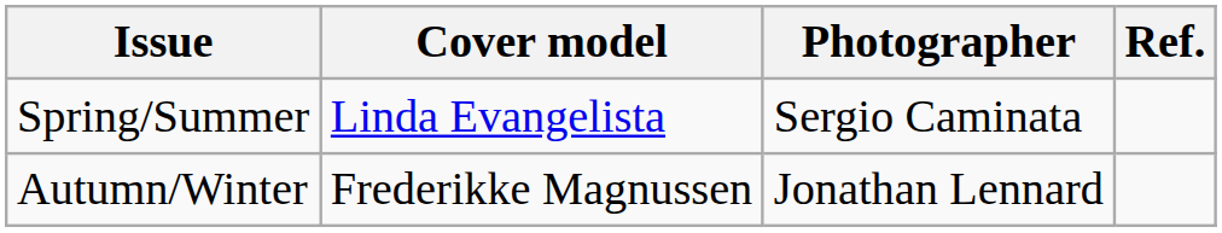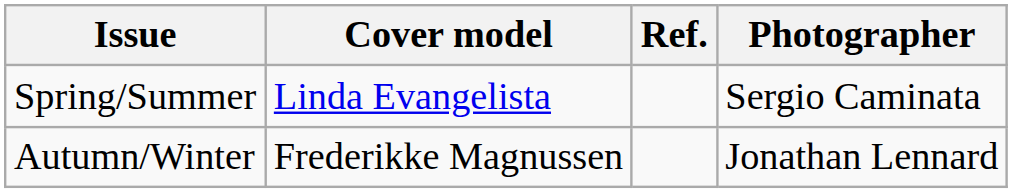 <table class="wikitable">
 <tr>
 <th>Issue</th>
 <th>Cover model</th>
+<th>Ref.</th>
 <th>Photographer</th>
-<th>Ref.</th>
 </tr>
 <tr>
 <td>Spring/Summer</td>
 <td><a href='#'>Linda Evangelista</a></td>
+<td></td>
 <td>Sergio Caminata</td>
-<td></td>
 </tr>
 <tr>
 <td>Autumn/Winter</td>
 <td>Frederikke Magnussen</td>
+<td></td>
 <td>Jonathan Lennard</td>
-<td></td>
 </tr>
 </table>
